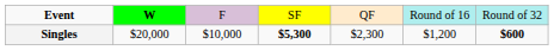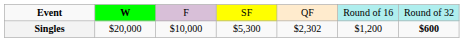 <table class=wikitable style=font-size:95%;text-align:center>
 <tr>
 <td style="width:130px"><strong>Event</strong></td>
 <td style="width:85px; background:lime"><strong>W</strong></td>
 <td style="width:85px; background:thistle">F</td>
 <td style="width:85px; background:#ffff00">SF</td>
 <td style="width:85px; background:#ffebcd">QF</td>
 <td style="width:85px; background:#afeeee">Round of 16</td>
 <td style="width:85px; background:#afeeee">Round of 32</td>
 </tr>
 <tr>
 <th style=background:#f3f3f3>Singles </th>
 <td>$20,000</td>
 <td>$10,000</td>
-<td><strong>$5,300</strong></td>
-<td>$2,300</td>
+<td>$5,300</td>
+<td>$2,302</td>
 <td>$1,200</td>
 <td><strong>$600</strong></td>
 </tr>
 </table>
